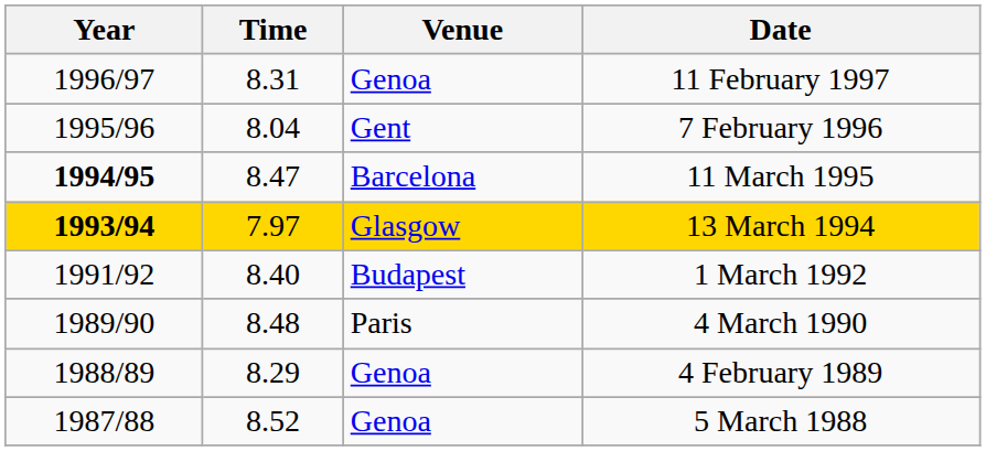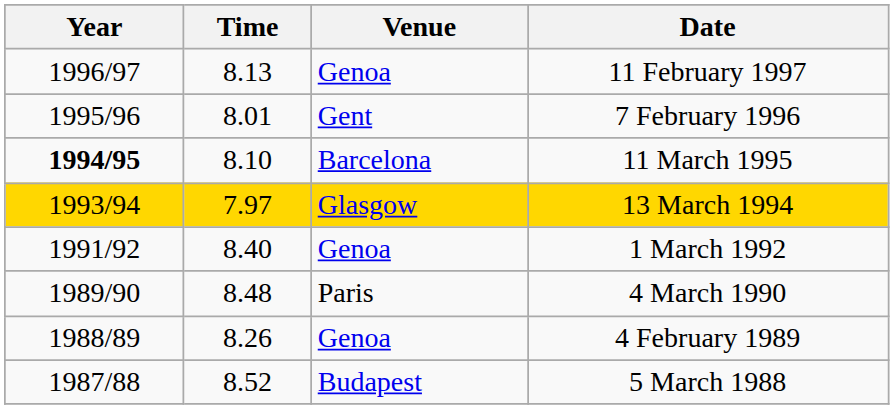 <table class="wikitable" width=40% style="font-size100%; text-align:center;">
 <tr>
 <th>Year</th>
 <th>Time</th>
 <th>Venue</th>
 <th>Date</th>
 </tr>
 <tr>
 <td>1996/97</td>
-<td>8.31</td>
+<td>8.13</td>
 <td align=left> <a href='#'>Genoa</a></td>
 <td>11 February 1997</td>
 </tr>
 <tr>
 <td>1995/96</td>
-<td>8.04</td>
+<td>8.01</td>
 <td align=left> <a href='#'>Gent</a></td>
 <td>7 February 1996</td>
 </tr>
 <tr>
 <td><strong>1994/95</strong></td>
-<td>8.47</td>
+<td>8.10</td>
 <td align=left> <a href='#'>Barcelona</a></td>
 <td>11 March 1995</td>
 </tr>
 <tr bgcolor=gold>
-<td><strong>1993/94</strong></td>
+<td>1993/94</td>
 <td>7.97</td>
 <td align=left> <a href='#'>Glasgow</a></td>
 <td>13 March 1994</td>
 </tr>
 <tr>
 <td>1991/92</td>
 <td>8.40</td>
-<td align=left> <a href='#'>Budapest</a></td>
+<td align=left> <a href='#'>Genoa</a></td>
 <td>1 March 1992</td>
 </tr>
 <tr>
 <td>1989/90</td>
 <td>8.48</td>
 <td align=left> Paris</td>
 <td>4 March 1990</td>
 </tr>
 <tr>
 <td>1988/89</td>
-<td>8.29</td>
+<td>8.26</td>
 <td align=left> <a href='#'>Genoa</a></td>
 <td>4 February 1989</td>
 </tr>
 <tr>
 <td>1987/88</td>
 <td>8.52</td>
-<td align=left> <a href='#'>Genoa</a></td>
+<td align=left> <a href='#'>Budapest</a></td>
 <td>5 March 1988</td>
 </tr>
 </table>
